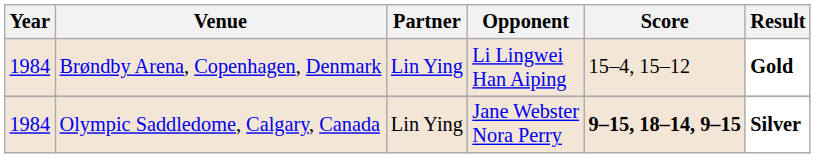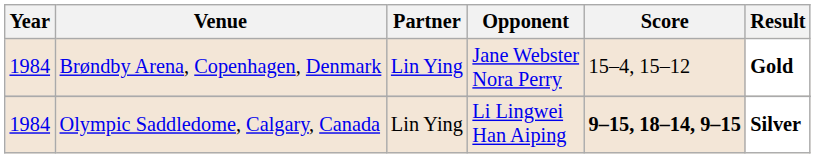 <table class="sortable wikitable" style="font-size: 90%;">
 <tr>
 <th>Year</th>
 <th>Venue</th>
 <th>Partner</th>
 <th>Opponent</th>
 <th>Score</th>
 <th>Result</th>
 </tr>
 <tr style="background:#F3E6D7">
 <td align="center"><a href='#'>1984</a></td>
 <td align="left"><a href='#'>Brøndby Arena</a>, <a href='#'>Copenhagen</a>, <a href='#'>Denmark</a></td>
 <td align="left"> <a href='#'>Lin Ying</a></td>
-<td align="left"> <a href='#'>Li Lingwei</a><br>  <a href='#'>Han Aiping</a></td>
+<td align="left"> <a href='#'>Jane Webster</a><br> <a href='#'>Nora Perry</a></td>
 <td align="left">15–4, 15–12</td>
 <td style="text-align:left; background: white"> <strong>Gold</strong></td>
 </tr>
 <tr>
 </tr>
 <tr style="background:#F3E6D7">
 <td align="center"><a href='#'>1984</a></td>
 <td align="left"><a href='#'>Olympic Saddledome</a>, <a href='#'>Calgary</a>, <a href='#'>Canada</a></td>
 <td align="left"> Lin Ying</td>
-<td align="left"> <a href='#'>Jane Webster</a><br> <a href='#'>Nora Perry</a></td>
+<td align="left"> <a href='#'>Li Lingwei</a><br>  <a href='#'>Han Aiping</a></td>
 <td align="left"><strong>9–15, 18–14, 9–15</strong></td>
 <td style="text-align:left; background:white"> <strong>Silver</strong></td>
 </tr>
 </table>
